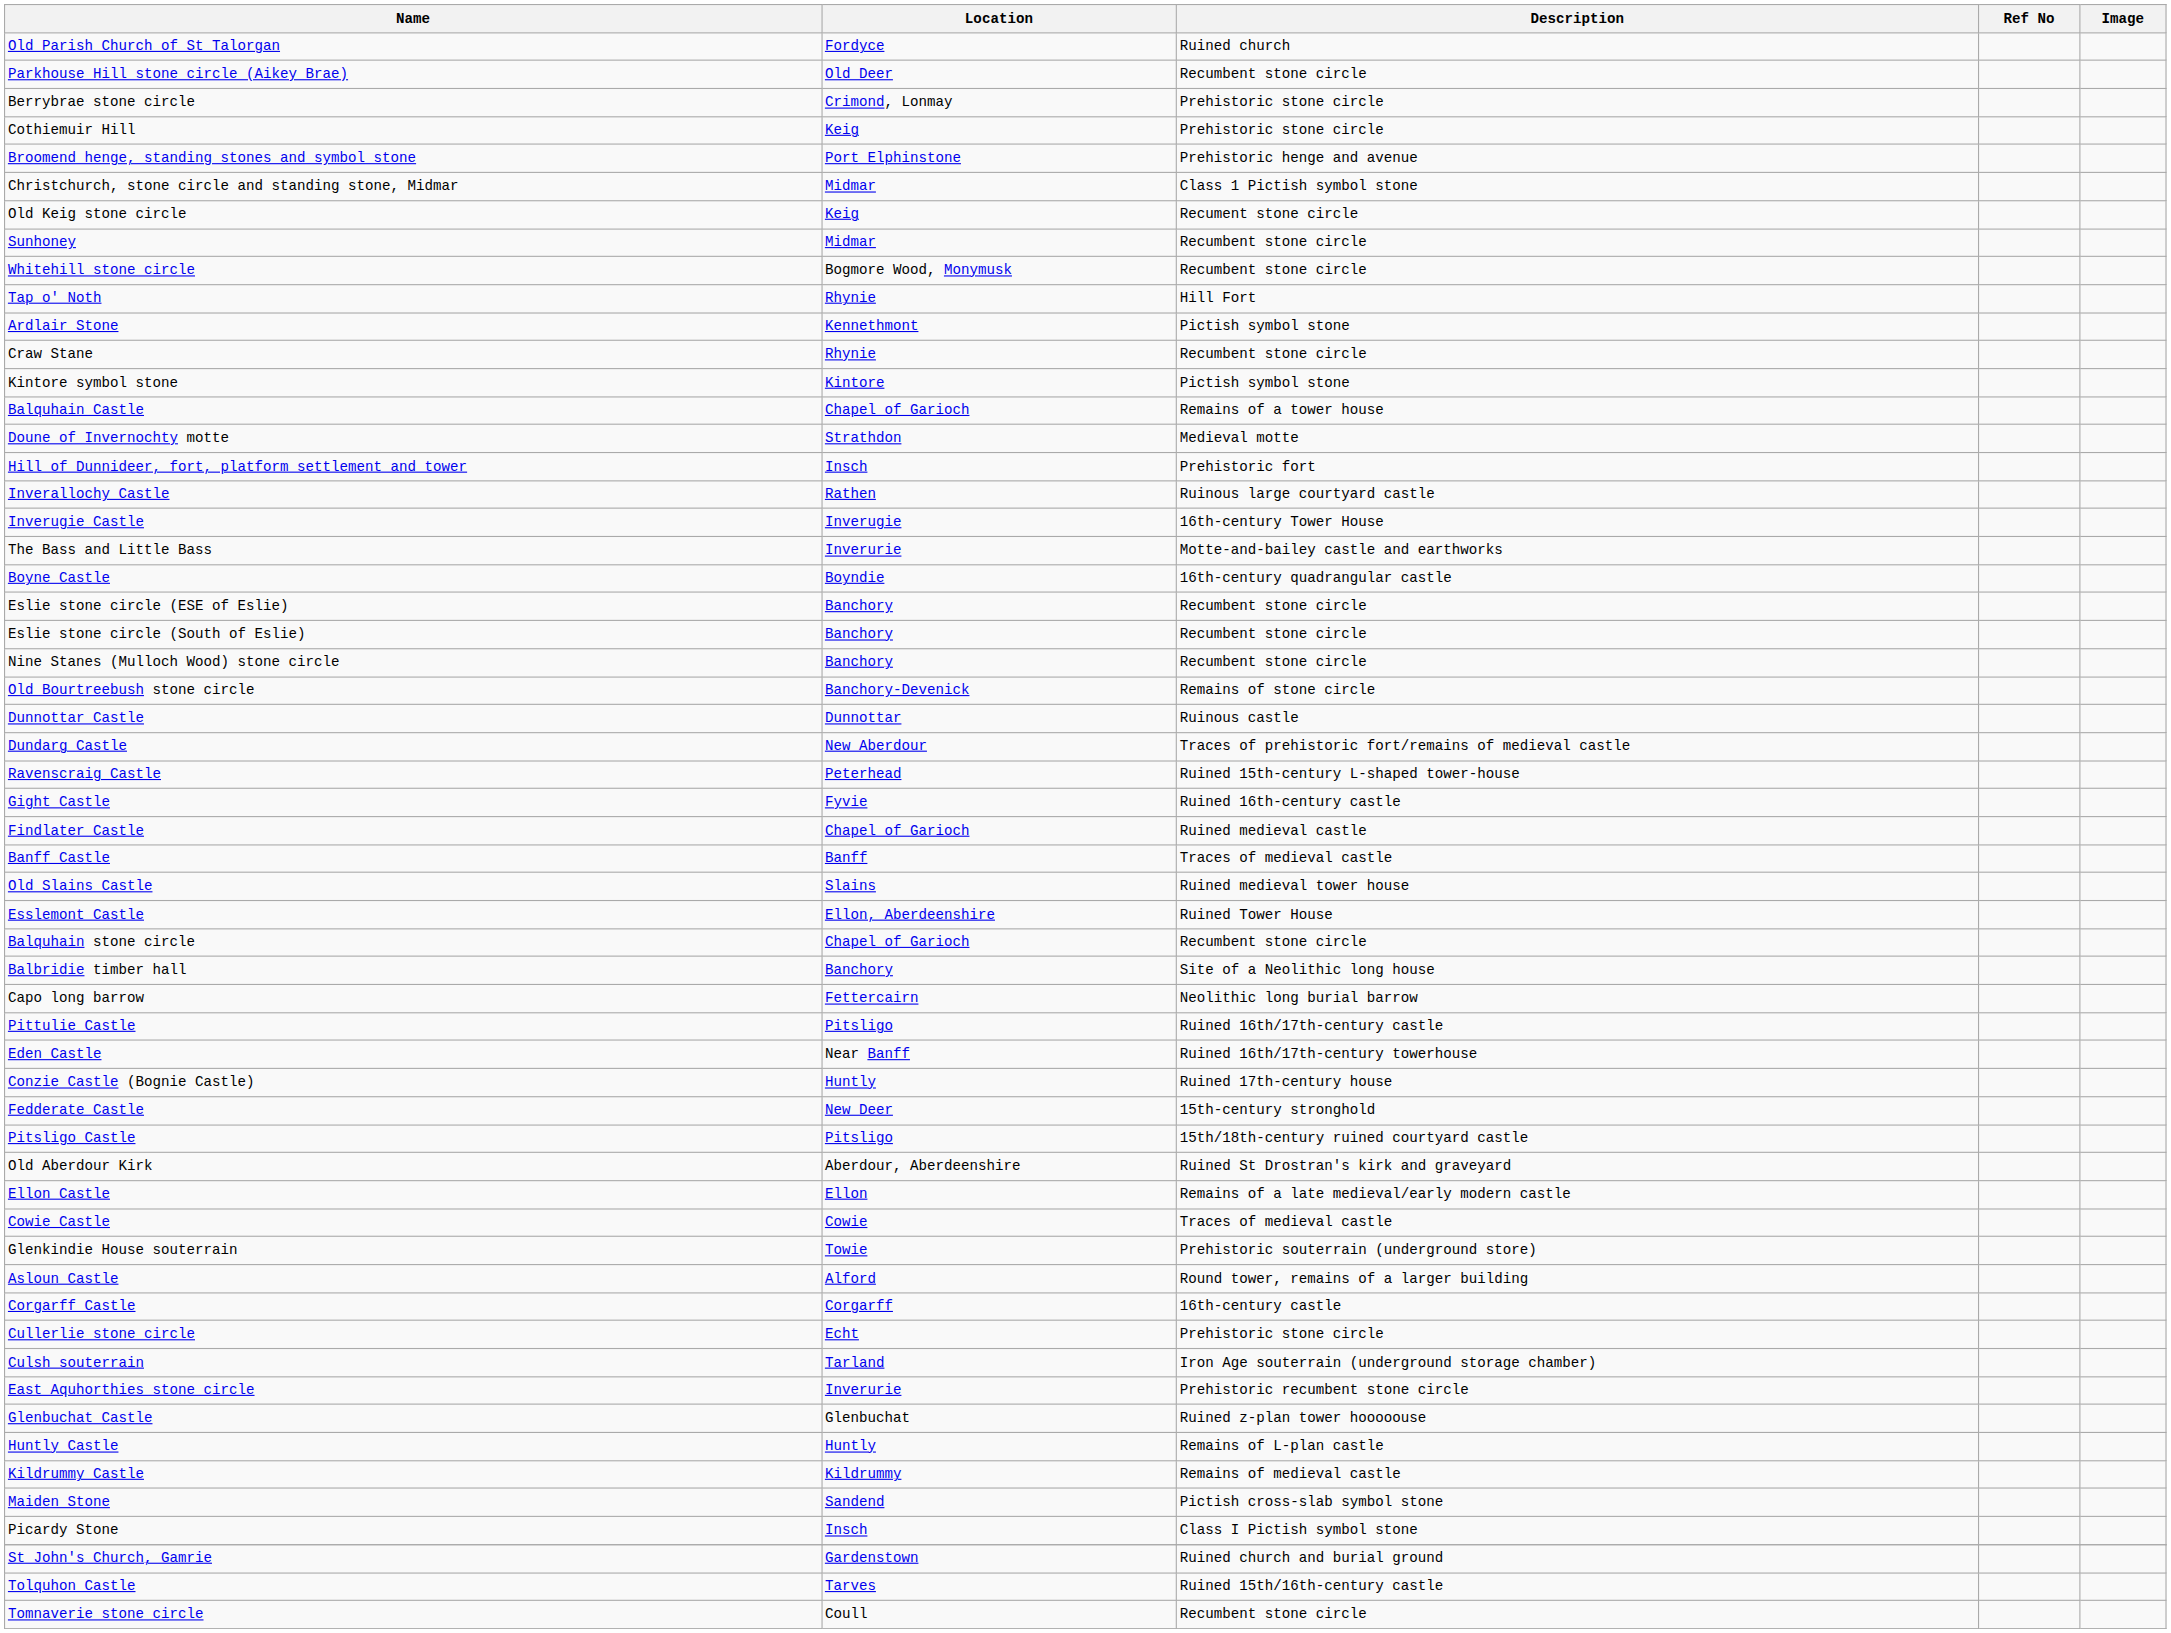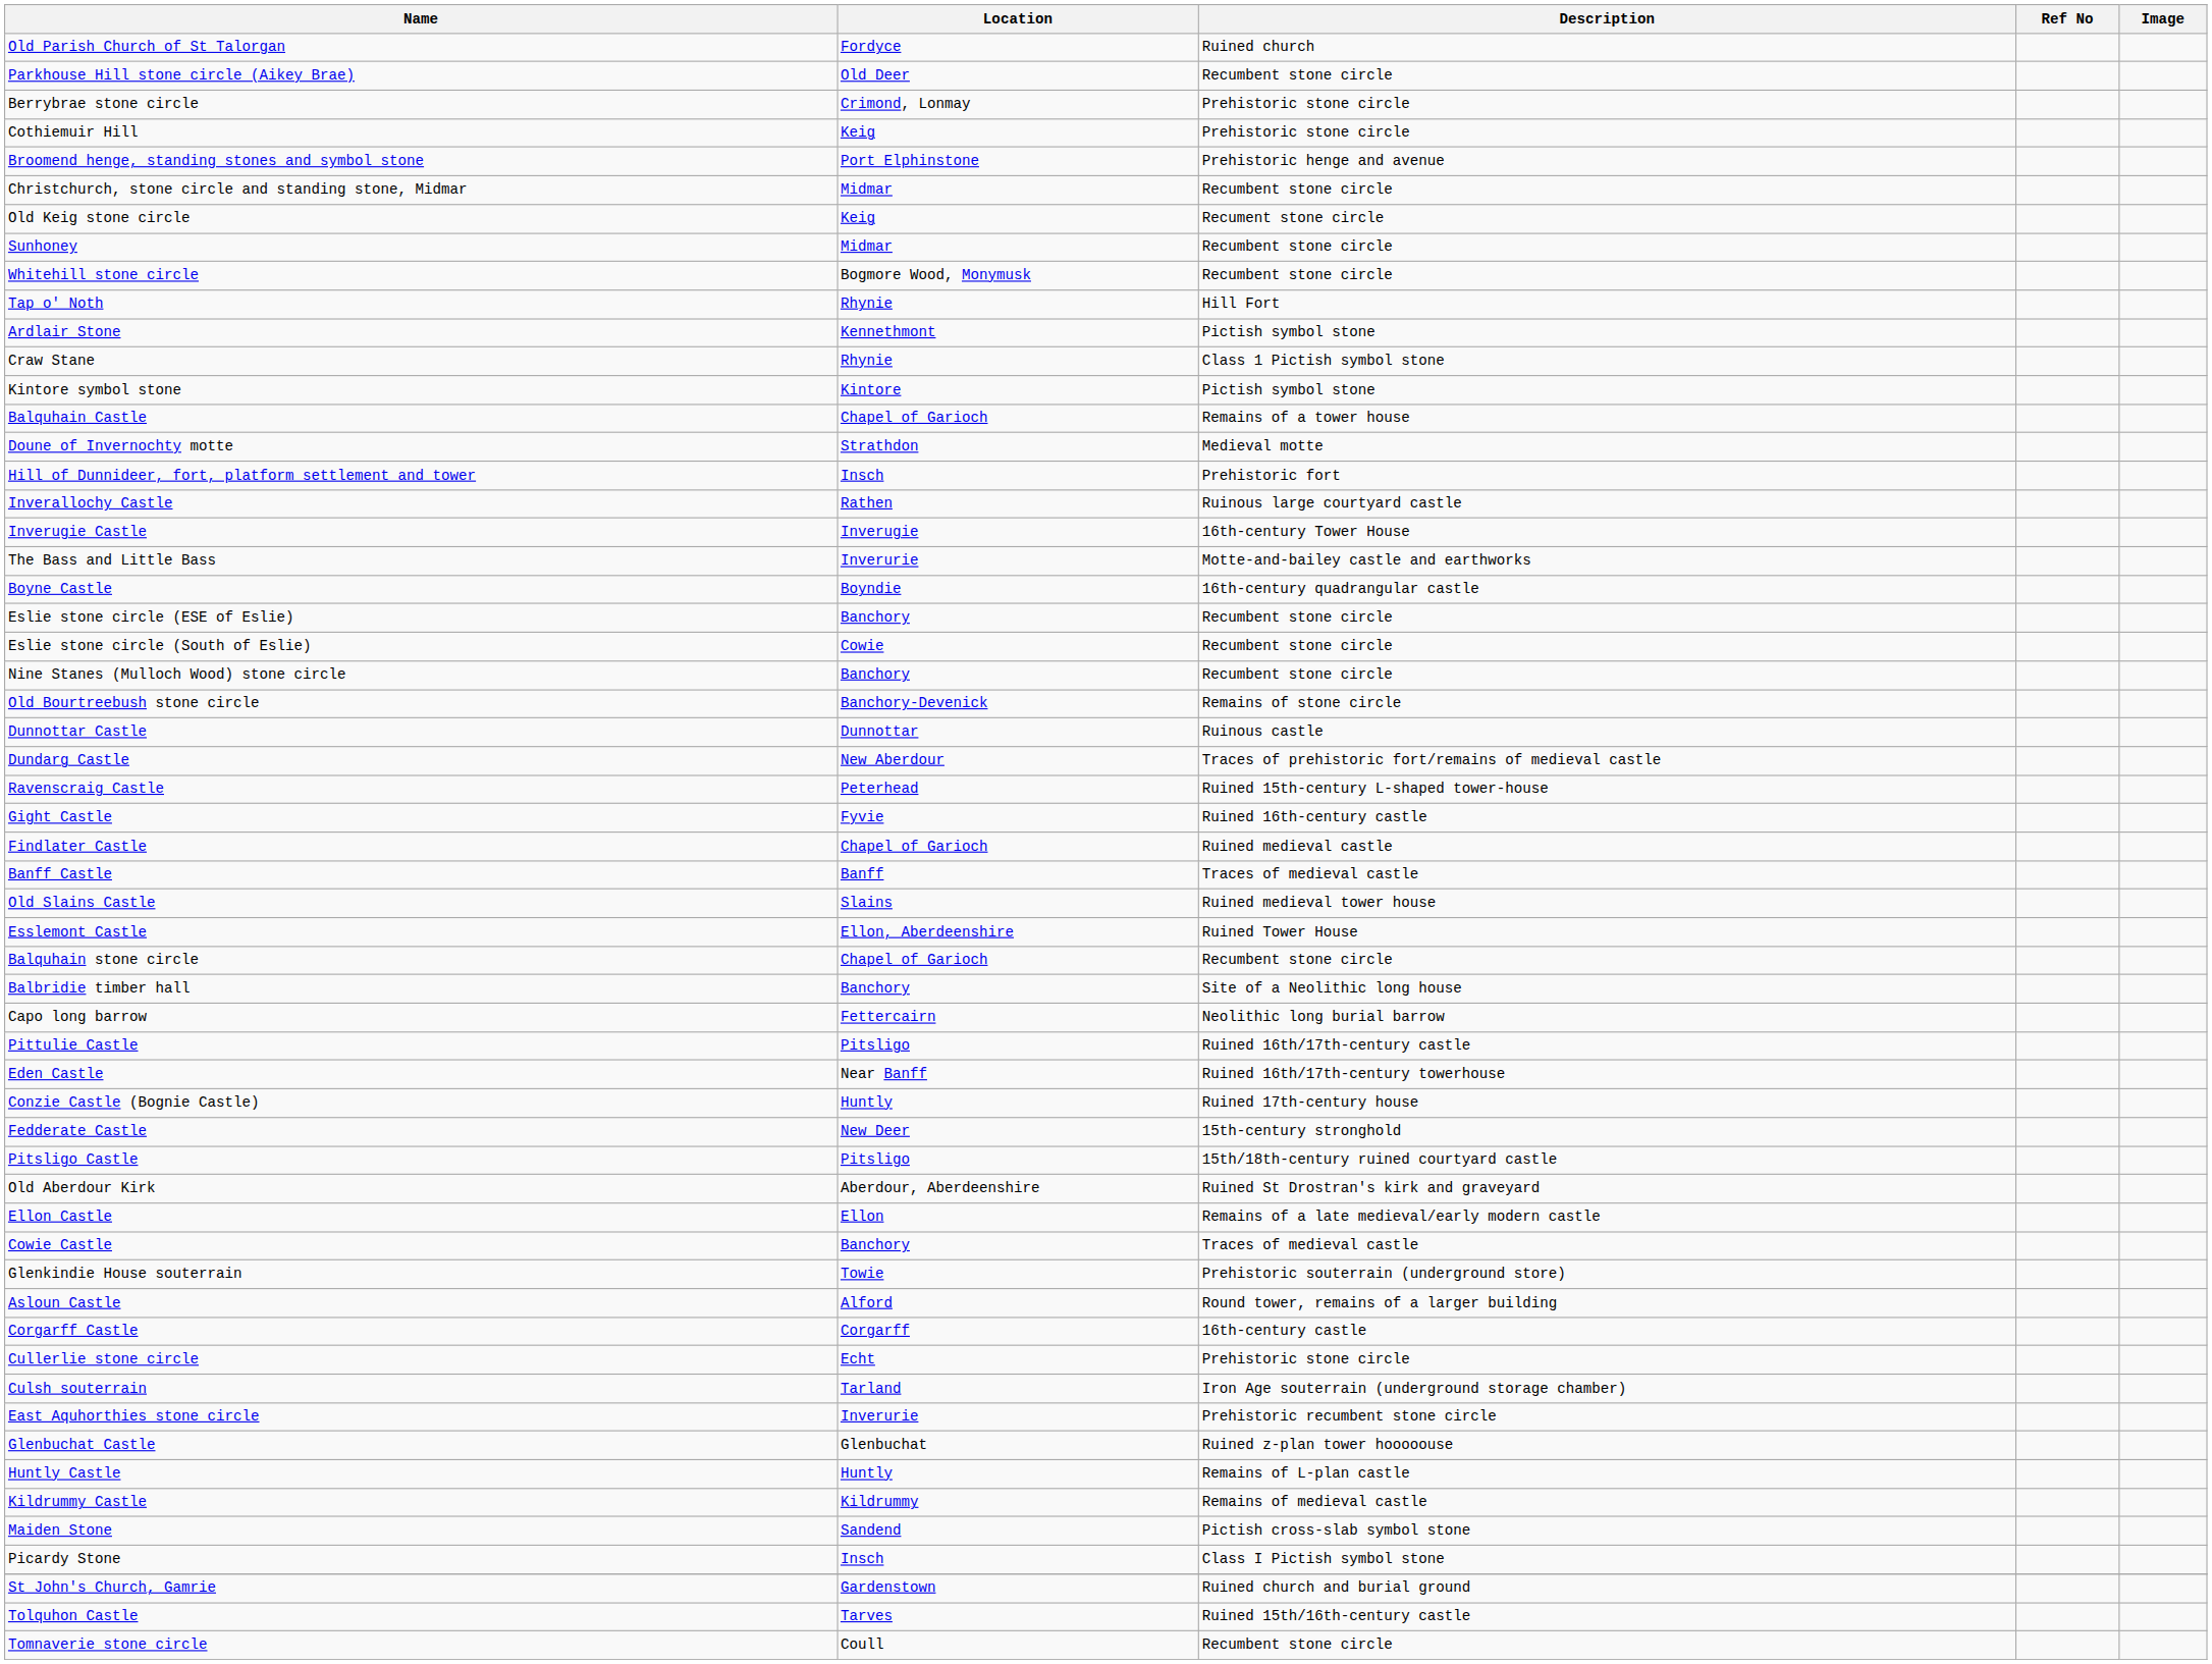 <table class="wikitable sortable" style="font-size: 100%;width:100%;border:0px;text-align:left;line-height:150%;">
 <tr>
 <th>Name</th>
 <th>Location</th>
 <th class="unsortable">Description</th>
 <th>Ref No</th>
 <th class="unsortable">Image</th>
 </tr>
 <tr>
 <td><a href='#'>Old Parish Church of St Talorgan</a></td>
 <td><a href='#'>Fordyce</a></td>
 <td>Ruined church</td>
 <td></td>
 <td></td>
 </tr>
 <tr>
 <td><a href='#'>Parkhouse Hill stone circle (Aikey Brae)</a></td>
 <td><a href='#'>Old Deer</a></td>
 <td>Recumbent stone circle</td>
 <td></td>
 <td></td>
 </tr>
 <tr>
 <td>Berrybrae stone circle</td>
 <td><a href='#'>Crimond</a>, Lonmay</td>
 <td>Prehistoric stone circle</td>
 <td></td>
 <td></td>
 </tr>
 <tr>
 <td>Cothiemuir Hill</td>
 <td><a href='#'>Keig</a></td>
 <td>Prehistoric stone circle</td>
 <td></td>
 <td></td>
 </tr>
 <tr>
 <td><a href='#'>Broomend henge, standing stones and symbol stone</a></td>
 <td><a href='#'>Port Elphinstone</a></td>
 <td>Prehistoric henge and avenue</td>
 <td></td>
 <td></td>
 </tr>
 <tr>
 <td>Christchurch, stone circle and standing stone, Midmar</td>
 <td><a href='#'>Midmar</a></td>
-<td>Class 1 Pictish symbol stone</td>
+<td>Recumbent stone circle</td>
 <td></td>
 <td></td>
 </tr>
 <tr>
 <td>Old Keig stone circle</td>
 <td><a href='#'>Keig</a></td>
 <td>Recument stone circle</td>
 <td></td>
 <td></td>
 </tr>
 <tr>
 <td><a href='#'>Sunhoney</a></td>
 <td><a href='#'>Midmar</a></td>
 <td>Recumbent stone circle</td>
 <td></td>
 <td></td>
 </tr>
 <tr>
 <td><a href='#'>Whitehill stone circle</a></td>
 <td>Bogmore Wood, <a href='#'>Monymusk</a></td>
 <td>Recumbent stone circle</td>
 <td></td>
 <td></td>
 </tr>
 <tr>
 <td><a href='#'>Tap o' Noth</a></td>
 <td><a href='#'>Rhynie</a></td>
 <td>Hill Fort</td>
 <td></td>
 <td></td>
 </tr>
 <tr>
 <td><a href='#'>Ardlair Stone</a></td>
 <td><a href='#'>Kennethmont</a></td>
 <td>Pictish symbol stone</td>
 <td></td>
 <td></td>
 </tr>
 <tr>
 <td>Craw Stane</td>
 <td><a href='#'>Rhynie</a></td>
-<td>Recumbent stone circle</td>
+<td>Class 1 Pictish symbol stone</td>
 <td></td>
 <td></td>
 </tr>
 <tr>
 <td>Kintore symbol stone</td>
 <td><a href='#'>Kintore</a></td>
 <td>Pictish symbol stone</td>
 <td></td>
 <td></td>
 </tr>
 <tr>
 <td><a href='#'>Balquhain Castle</a></td>
 <td><a href='#'>Chapel of Garioch</a></td>
 <td>Remains of a tower house</td>
 <td></td>
 <td></td>
 </tr>
 <tr>
 <td><a href='#'>Doune of Invernochty</a> motte</td>
 <td><a href='#'>Strathdon</a></td>
 <td>Medieval motte</td>
 <td></td>
 <td></td>
 </tr>
 <tr>
 <td><a href='#'>Hill of Dunnideer, fort, platform settlement and tower</a></td>
 <td><a href='#'>Insch</a></td>
 <td>Prehistoric fort</td>
 <td></td>
 <td></td>
 </tr>
 <tr>
 <td><a href='#'>Inverallochy Castle</a></td>
 <td><a href='#'>Rathen</a></td>
 <td>Ruinous large courtyard castle</td>
 <td></td>
 <td></td>
 </tr>
 <tr>
 <td><a href='#'>Inverugie Castle</a></td>
 <td><a href='#'>Inverugie</a></td>
 <td>16th-century Tower House</td>
 <td></td>
 <td></td>
 </tr>
 <tr>
 <td>The Bass and Little Bass</td>
 <td><a href='#'>Inverurie</a></td>
 <td>Motte-and-bailey castle and earthworks</td>
 <td></td>
 <td></td>
 </tr>
 <tr>
 <td><a href='#'>Boyne Castle</a></td>
 <td><a href='#'>Boyndie</a></td>
 <td>16th-century quadrangular castle</td>
 <td></td>
 <td></td>
 </tr>
 <tr>
 <td>Eslie stone circle (ESE of Eslie)</td>
 <td><a href='#'>Banchory</a></td>
 <td>Recumbent stone circle</td>
 <td></td>
 <td></td>
 </tr>
 <tr>
 <td>Eslie stone circle (South of Eslie)</td>
-<td><a href='#'>Banchory</a></td>
+<td><a href='#'>Cowie</a></td>
 <td>Recumbent stone circle</td>
 <td></td>
 <td></td>
 </tr>
 <tr>
 <td>Nine Stanes (Mulloch Wood) stone circle</td>
 <td><a href='#'>Banchory</a></td>
 <td>Recumbent stone circle</td>
 <td></td>
 <td></td>
 </tr>
 <tr>
 <td><a href='#'>Old Bourtreebush</a> stone circle</td>
 <td><a href='#'>Banchory-Devenick</a></td>
 <td>Remains of stone circle</td>
 <td></td>
 <td></td>
 </tr>
 <tr>
 <td><a href='#'>Dunnottar Castle</a></td>
 <td><a href='#'>Dunnottar</a></td>
 <td>Ruinous castle</td>
 <td></td>
 <td></td>
 </tr>
 <tr>
 <td><a href='#'>Dundarg Castle</a></td>
 <td><a href='#'>New Aberdour</a></td>
 <td>Traces of prehistoric fort/remains of medieval castle</td>
 <td></td>
 <td></td>
 </tr>
 <tr>
 <td><a href='#'>Ravenscraig Castle</a></td>
 <td><a href='#'>Peterhead</a></td>
 <td>Ruined 15th-century L-shaped tower-house</td>
 <td></td>
 <td></td>
 </tr>
 <tr>
 <td><a href='#'>Gight Castle</a></td>
 <td><a href='#'>Fyvie</a></td>
 <td>Ruined 16th-century castle</td>
 <td></td>
 <td></td>
 </tr>
 <tr>
 <td><a href='#'>Findlater Castle</a></td>
 <td><a href='#'>Chapel of Garioch</a></td>
 <td>Ruined medieval castle</td>
 <td></td>
 <td></td>
 </tr>
 <tr>
 <td><a href='#'>Banff Castle</a></td>
 <td><a href='#'>Banff</a></td>
 <td>Traces of medieval castle</td>
 <td></td>
 <td></td>
 </tr>
 <tr>
 <td><a href='#'>Old Slains Castle</a></td>
 <td><a href='#'>Slains</a></td>
 <td>Ruined medieval tower house</td>
 <td></td>
 <td></td>
 </tr>
 <tr>
 <td><a href='#'>Esslemont Castle</a></td>
 <td><a href='#'>Ellon, Aberdeenshire</a></td>
 <td>Ruined Tower House</td>
 <td></td>
 <td></td>
 </tr>
 <tr>
 <td><a href='#'>Balquhain</a> stone circle</td>
 <td><a href='#'>Chapel of Garioch</a></td>
 <td>Recumbent stone circle</td>
 <td></td>
 <td></td>
 </tr>
 <tr>
 <td><a href='#'>Balbridie</a> timber hall</td>
 <td><a href='#'>Banchory</a></td>
 <td>Site of a Neolithic long house</td>
 <td></td>
 <td></td>
 </tr>
 <tr>
 <td>Capo long barrow</td>
 <td><a href='#'>Fettercairn</a></td>
 <td>Neolithic long burial barrow</td>
 <td></td>
 <td></td>
 </tr>
 <tr>
 <td><a href='#'>Pittulie Castle</a></td>
 <td><a href='#'>Pitsligo</a></td>
 <td>Ruined 16th/17th-century castle</td>
 <td></td>
 <td></td>
 </tr>
 <tr>
 <td><a href='#'>Eden Castle</a></td>
 <td>Near <a href='#'>Banff</a></td>
 <td>Ruined 16th/17th-century towerhouse</td>
 <td></td>
 <td></td>
 </tr>
 <tr>
 <td><a href='#'>Conzie Castle</a> (Bognie Castle)</td>
 <td><a href='#'>Huntly</a></td>
 <td>Ruined 17th-century house</td>
 <td></td>
 <td></td>
 </tr>
 <tr>
 <td><a href='#'>Fedderate Castle</a></td>
 <td><a href='#'>New Deer</a></td>
 <td>15th-century stronghold</td>
 <td></td>
 <td></td>
 </tr>
 <tr>
 <td><a href='#'>Pitsligo Castle</a></td>
 <td><a href='#'>Pitsligo</a></td>
 <td>15th/18th-century ruined courtyard castle</td>
 <td></td>
 <td></td>
 </tr>
 <tr>
 <td>Old Aberdour Kirk</td>
 <td>Aberdour, Aberdeenshire</td>
 <td>Ruined St Drostran's kirk and graveyard</td>
 <td></td>
 <td></td>
 </tr>
 <tr>
 <td><a href='#'>Ellon Castle</a></td>
 <td><a href='#'>Ellon</a></td>
 <td>Remains of a late medieval/early modern castle</td>
 <td></td>
 <td></td>
 </tr>
 <tr>
 <td><a href='#'>Cowie Castle</a></td>
-<td><a href='#'>Cowie</a></td>
+<td><a href='#'>Banchory</a></td>
 <td>Traces of medieval castle</td>
 <td></td>
 <td></td>
 </tr>
 <tr>
 <td>Glenkindie House souterrain</td>
 <td><a href='#'>Towie</a></td>
 <td>Prehistoric souterrain (underground store)</td>
 <td></td>
 <td></td>
 </tr>
 <tr>
 <td><a href='#'>Asloun Castle</a></td>
 <td><a href='#'>Alford</a></td>
 <td>Round tower, remains of a larger building</td>
 <td></td>
 <td></td>
 </tr>
 <tr>
 <td><a href='#'>Corgarff Castle</a></td>
 <td><a href='#'>Corgarff</a></td>
 <td>16th-century castle</td>
 <td></td>
 <td></td>
 </tr>
 <tr>
 <td><a href='#'>Cullerlie stone circle</a></td>
 <td><a href='#'>Echt</a></td>
 <td>Prehistoric stone circle</td>
 <td></td>
 <td></td>
 </tr>
 <tr>
 <td><a href='#'>Culsh souterrain</a></td>
 <td><a href='#'>Tarland</a></td>
 <td>Iron Age souterrain (underground storage chamber)</td>
 <td></td>
 <td></td>
 </tr>
 <tr>
 <td><a href='#'>East Aquhorthies stone circle</a></td>
 <td><a href='#'>Inverurie</a></td>
 <td>Prehistoric recumbent stone circle</td>
 <td></td>
 <td></td>
 </tr>
 <tr>
 <td><a href='#'>Glenbuchat Castle</a></td>
 <td>Glenbuchat</td>
 <td>Ruined z-plan tower hooooouse</td>
 <td></td>
 <td></td>
 </tr>
 <tr>
 <td><a href='#'>Huntly Castle</a></td>
 <td><a href='#'>Huntly</a></td>
 <td>Remains of L-plan castle</td>
 <td></td>
 <td></td>
 </tr>
 <tr>
 <td><a href='#'>Kildrummy Castle</a></td>
 <td><a href='#'>Kildrummy</a></td>
 <td>Remains of medieval castle</td>
 <td></td>
 <td></td>
 </tr>
 <tr>
 <td><a href='#'>Maiden Stone</a></td>
 <td><a href='#'>Sandend</a></td>
 <td>Pictish cross-slab symbol stone</td>
 <td></td>
 <td></td>
 </tr>
 <tr>
 <td>Picardy Stone</td>
 <td><a href='#'>Insch</a></td>
 <td>Class I Pictish symbol stone</td>
 <td></td>
 <td></td>
 </tr>
 <tr>
 </tr>
 <tr>
 <td><a href='#'>St John's Church, Gamrie</a></td>
 <td><a href='#'>Gardenstown</a></td>
 <td>Ruined church and burial ground</td>
 <td></td>
 <td></td>
 </tr>
 <tr>
 <td><a href='#'>Tolquhon Castle</a></td>
 <td><a href='#'>Tarves</a></td>
 <td>Ruined 15th/16th-century castle</td>
 <td></td>
 <td></td>
 </tr>
 <tr>
 <td><a href='#'>Tomnaverie stone circle</a></td>
 <td>Coull</td>
 <td>Recumbent stone circle</td>
 <td></td>
 <td></td>
 </tr>
 <tr>
 </tr>
 </table>
